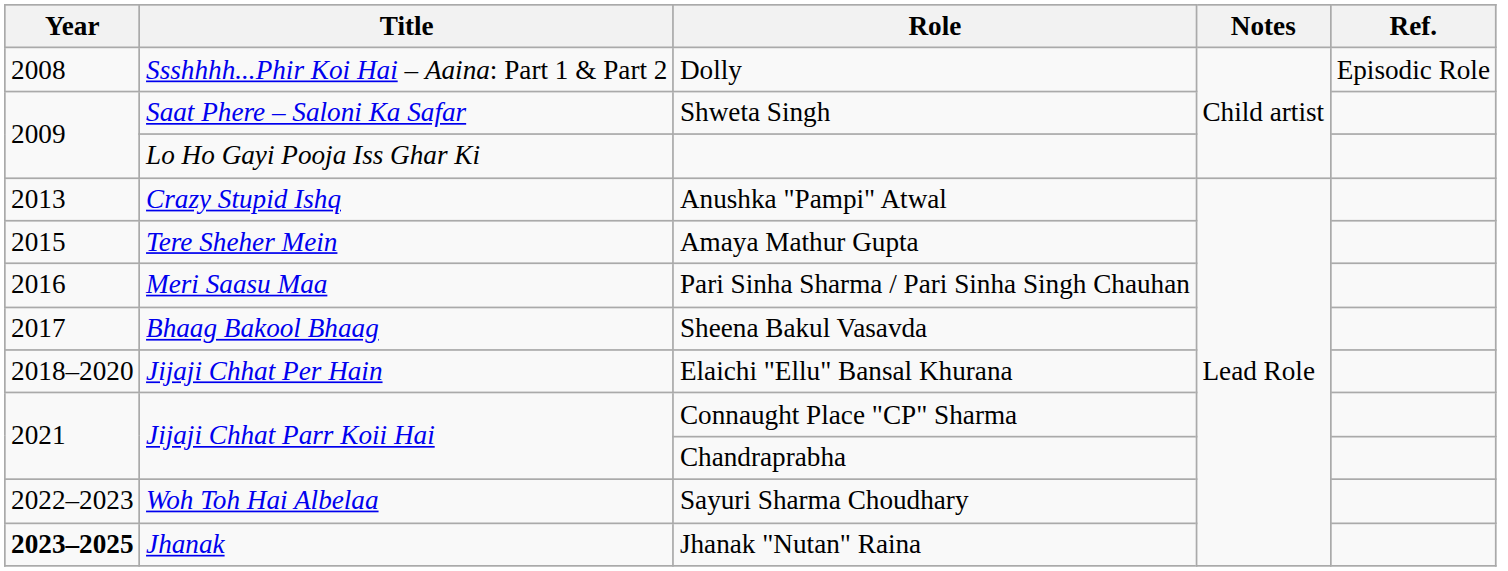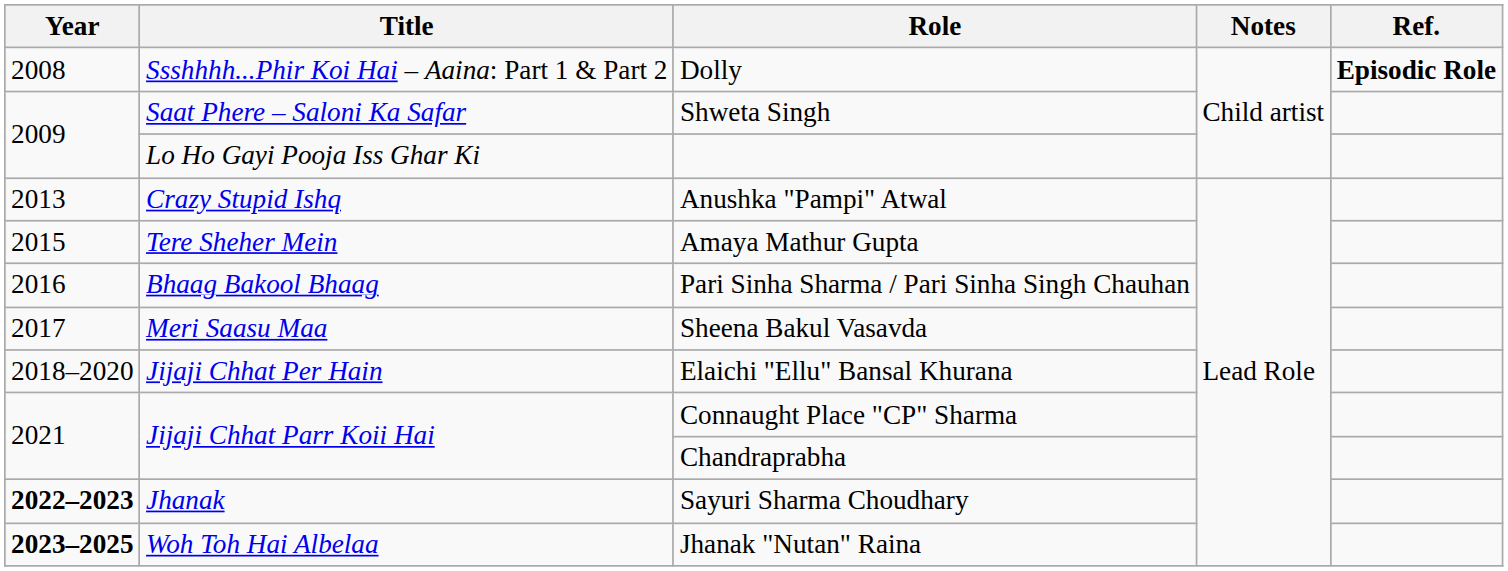 <table class="wikitable sortable">
 <tr>
 <th>Year</th>
 <th>Title</th>
 <th>Role</th>
 <th class="unsortable">Notes</th>
 <th class="unsortable">Ref.</th>
 </tr>
 <tr>
 <td>2008</td>
 <td><em><a href='#'>Ssshhhh...Phir Koi Hai</a></em> – <em>Aaina</em>: Part 1 & Part 2</td>
 <td>Dolly</td>
 <td rowspan = "3">Child artist</td>
-<td>Episodic Role</td>
+<td><strong>Episodic Role</strong></td>
 </tr>
 <tr>
 <td rowspan = "2">2009</td>
 <td><em><a href='#'>Saat Phere – Saloni Ka Safar</a></em></td>
 <td>Shweta Singh</td>
 <td></td>
 </tr>
 <tr>
 <td><em>Lo Ho Gayi Pooja Iss Ghar Ki</em></td>
 <td></td>
 <td></td>
 </tr>
 <tr>
 <td>2013</td>
 <td><em><a href='#'>Crazy Stupid Ishq</a></em></td>
 <td>Anushka "Pampi" Atwal</td>
 <td rowspan = "9">Lead Role</td>
 <td></td>
 </tr>
 <tr>
 <td>2015</td>
 <td><em><a href='#'>Tere Sheher Mein</a></em></td>
 <td>Amaya Mathur Gupta</td>
 <td></td>
 </tr>
 <tr>
 <td>2016</td>
-<td><em><a href='#'>Meri Saasu Maa</a></em></td>
+<td><em><a href='#'>Bhaag Bakool Bhaag</a></em></td>
 <td>Pari Sinha Sharma / Pari Sinha Singh Chauhan</td>
 <td></td>
 </tr>
 <tr>
 <td>2017</td>
-<td><em><a href='#'>Bhaag Bakool Bhaag</a></em></td>
+<td><em><a href='#'>Meri Saasu Maa</a></em></td>
 <td>Sheena Bakul Vasavda</td>
 <td></td>
 </tr>
 <tr>
 <td>2018–2020</td>
 <td><em><a href='#'>Jijaji Chhat Per Hain</a></em></td>
 <td>Elaichi "Ellu" Bansal Khurana</td>
 <td></td>
 </tr>
 <tr>
 <td rowspan = "2">2021</td>
 <td rowspan = "2"><em><a href='#'>Jijaji Chhat Parr Koii Hai</a></em></td>
 <td>Connaught Place "CP" Sharma</td>
 <td></td>
 </tr>
 <tr>
 <td>Chandraprabha</td>
 <td></td>
 </tr>
 <tr>
-<td>2022–2023</td>
-<td><em><a href='#'>Woh Toh Hai Albelaa</a></em></td>
+<td><strong>2022–2023</strong></td>
+<td><em><a href='#'>Jhanak</a></em></td>
 <td>Sayuri Sharma Choudhary</td>
 <td></td>
 </tr>
 <tr>
 <td><strong>2023–2025</strong></td>
-<td><em><a href='#'>Jhanak</a></em></td>
+<td><em><a href='#'>Woh Toh Hai Albelaa</a></em></td>
 <td>Jhanak "Nutan" Raina</td>
 <td></td>
 </tr>
 </table>
